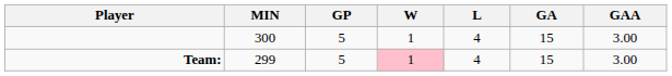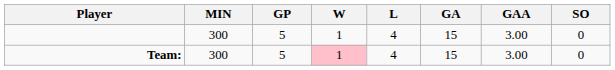 <table class="wikitable sortable" width="60%">
 <tr>
 <th bgcolor="#DDDDFF" width="10%">Player</th>
 <th width="3%" bgcolor="#DDDDFF" title="Minutes played">MIN</th>
 <th width="3%" bgcolor="#DDDDFF" title="Games played in">GP</th>
 <th width="3%" bgcolor="#DDDDFF" title="Wins">W</th>
 <th width="3%" bgcolor="#DDDDFF"title="Losses">L</th>
 <th width="3%" bgcolor="#DDDDFF" title="Goals against">GA</th>
 <th width="3%" bgcolor="#DDDDFF" title="Goals against average">GAA</th>
+<th width="3%" bgcolor="#DDDDFF" title="Shut-outs">SO</th>
 </tr>
 <tr align="center">
 <td align="right"></td>
 <td>300</td>
 <td>5</td>
 <td>1</td>
 <td>4</td>
 <td>15</td>
 <td>3.00</td>
+<td>0</td>
 </tr>
 <tr align="center">
 <td align="right"><strong>Team:</strong></td>
-<td>299</td>
+<td>300</td>
 <td>5</td>
 <td style="background: pink;">1</td>
 <td>4</td>
 <td>15</td>
 <td>3.00</td>
+<td>0</td>
 </tr>
 </table>
